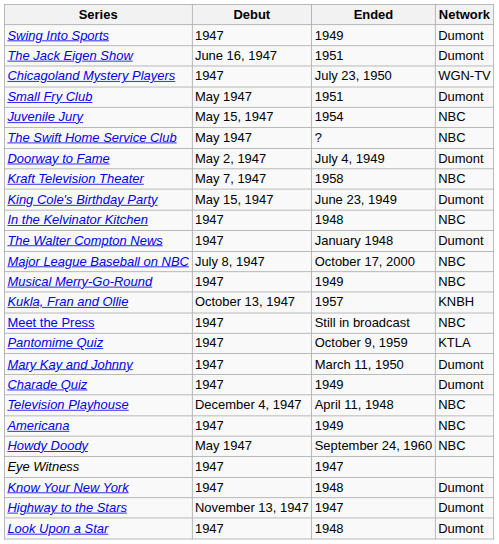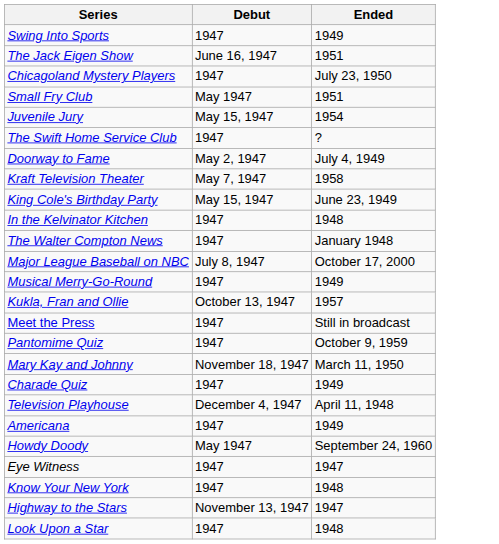 <table class="wikitable">
 <tr>
 <th>Series</th>
 <th>Debut</th>
 <th>Ended</th>
-<th>Network</th>
 </tr>
 <tr>
 <td><em><a href='#'>Swing Into Sports</a></em></td>
 <td>1947</td>
 <td>1949</td>
-<td>Dumont</td>
 </tr>
 <tr>
 <td><em><a href='#'>The Jack Eigen Show</a></em></td>
 <td>June 16, 1947</td>
 <td>1951</td>
-<td>Dumont</td>
 </tr>
 <tr>
 <td><em><a href='#'>Chicagoland Mystery Players</a></em></td>
 <td>1947</td>
 <td>July 23, 1950</td>
-<td>WGN-TV</td>
 </tr>
 <tr>
 <td><em><a href='#'>Small Fry Club</a></em></td>
 <td>May 1947</td>
 <td>1951</td>
-<td>Dumont</td>
 </tr>
 <tr>
 <td><em><a href='#'>Juvenile Jury</a></em></td>
 <td>May 15, 1947</td>
 <td>1954</td>
-<td>NBC</td>
 </tr>
 <tr>
 <td><em><a href='#'>The Swift Home Service Club</a></em></td>
-<td>May 1947</td>
+<td>1947</td>
 <td>?</td>
-<td>NBC</td>
 </tr>
 <tr>
 <td><em><a href='#'>Doorway to Fame</a></em></td>
 <td>May 2, 1947</td>
 <td>July 4, 1949</td>
-<td>Dumont</td>
 </tr>
 <tr>
 <td><em><a href='#'>Kraft Television Theater</a></em></td>
 <td>May 7, 1947</td>
 <td>1958</td>
-<td>NBC</td>
 </tr>
 <tr>
 <td><em><a href='#'>King Cole's Birthday Party</a></em></td>
 <td>May 15, 1947</td>
 <td>June 23, 1949</td>
-<td>Dumont</td>
 </tr>
 <tr>
 <td><em><a href='#'>In the Kelvinator Kitchen</a></em></td>
 <td>1947</td>
 <td>1948</td>
-<td>NBC</td>
 </tr>
 <tr>
 <td><em><a href='#'>The Walter Compton News</a></em></td>
 <td>1947</td>
 <td>January 1948</td>
-<td>Dumont</td>
 </tr>
 <tr>
 <td><em><a href='#'>Major League Baseball on NBC</a></em></td>
 <td>July 8, 1947</td>
 <td>October 17, 2000</td>
-<td>NBC</td>
 </tr>
 <tr>
 <td><em><a href='#'>Musical Merry-Go-Round</a></em></td>
 <td>1947</td>
 <td>1949</td>
-<td>NBC</td>
 </tr>
 <tr>
 <td><em><a href='#'>Kukla, Fran and Ollie</a></em></td>
 <td>October 13, 1947</td>
 <td>1957</td>
-<td>KNBH</td>
 </tr>
 <tr>
 <td><a href='#'>Meet the Press</a></td>
 <td>1947</td>
 <td>Still in broadcast</td>
-<td>NBC</td>
 </tr>
 <tr>
 <td><em><a href='#'>Pantomime Quiz</a></em></td>
 <td>1947</td>
 <td>October 9, 1959</td>
-<td>KTLA</td>
 </tr>
 <tr>
 <td><em><a href='#'>Mary Kay and Johnny</a></em></td>
-<td>1947</td>
+<td>November 18, 1947</td>
 <td>March 11, 1950</td>
-<td>Dumont</td>
 </tr>
 <tr>
 <td><em><a href='#'>Charade Quiz</a></em></td>
 <td>1947</td>
 <td>1949</td>
-<td>Dumont</td>
 </tr>
 <tr>
 <td><em><a href='#'>Television Playhouse</a></em></td>
 <td>December 4, 1947</td>
 <td>April 11, 1948</td>
-<td>NBC</td>
 </tr>
 <tr>
 <td><em><a href='#'>Americana</a></em></td>
 <td>1947</td>
 <td>1949</td>
-<td>NBC</td>
 </tr>
 <tr>
 <td><em><a href='#'>Howdy Doody</a></em></td>
 <td>May 1947</td>
 <td>September 24, 1960</td>
-<td>NBC</td>
 </tr>
 <tr>
 <td><em>Eye Witness</em></td>
 <td>1947</td>
 <td>1947</td>
-<td></td>
 </tr>
 <tr>
 <td><em><a href='#'>Know Your New York</a></em></td>
 <td>1947</td>
 <td>1948</td>
-<td>Dumont</td>
 </tr>
 <tr>
 <td><em><a href='#'>Highway to the Stars</a></em></td>
 <td>November 13, 1947</td>
 <td>1947</td>
-<td>Dumont</td>
 </tr>
 <tr>
 <td><em><a href='#'>Look Upon a Star</a></em></td>
 <td>1947</td>
 <td>1948</td>
-<td>Dumont</td>
 </tr>
 </table>
